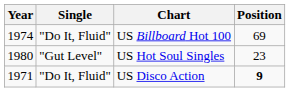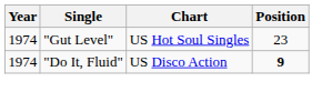 <table class="wikitable">
 <tr>
 <th>Year</th>
 <th>Single</th>
 <th>Chart</th>
 <th>Position</th>
 </tr>
 <tr>
 <td>1974</td>
-<td>"Do It, Fluid"</td>
-<td>US <a href='#'><em>Billboard</em> Hot 100</a></td>
-<td align="center">69</td>
-</tr>
-<tr>
-<td>1980</td>
 <td>"Gut Level"</td>
 <td>US <a href='#'>Hot Soul Singles</a></td>
 <td align="center">23</td>
 </tr>
 <tr>
-<td>1971</td>
+<td>1974</td>
 <td>"Do It, Fluid"</td>
 <td>US <a href='#'>Disco Action</a></td>
 <td align="center"><strong>9</strong></td>
 </tr>
 </table>
